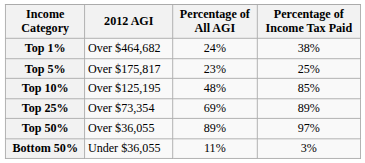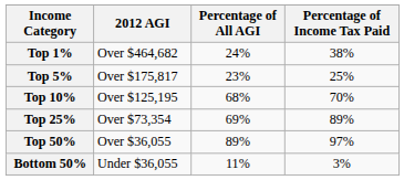 <table class="wikitable" align="right" style="margin:0 0 1em 1em; font-size: 85%; width:400px;">
 <tr>
 </tr>
 <tr>
 <th>Income <br>Category</th>
 <th>2012 AGI</th>
 <th>Percentage of <br>All AGI</th>
 <th>Percentage of <br>Income Tax Paid</th>
 </tr>
 <tr>
 <th align=left>Top 1%</th>
 <td align=left>Over $464,682</td>
 <td align=center>24%</td>
 <td align=center>38%</td>
 </tr>
 <tr>
 <th align=left>Top 5%</th>
 <td align=left>Over $175,817</td>
 <td align=center>23%</td>
 <td align=center>25%</td>
 </tr>
 <tr>
 <th align=left>Top 10%</th>
 <td align=left>Over $125,195</td>
-<td align=center>48%</td>
-<td align=center>85%</td>
+<td align=center>68%</td>
+<td align=center>70%</td>
 </tr>
 <tr>
 <th align=left>Top 25%</th>
 <td align=left>Over $73,354</td>
 <td align=center>69%</td>
 <td align=center>89%</td>
 </tr>
 <tr>
 <th align=left>Top 50%</th>
 <td align=left>Over $36,055</td>
 <td align=center>89%</td>
 <td align=center>97%</td>
 </tr>
 <tr>
 <th align=left>Bottom 50%</th>
 <td align=left>Under $36,055</td>
 <td align=center>11%</td>
 <td align=center>3%</td>
 </tr>
 </table>
